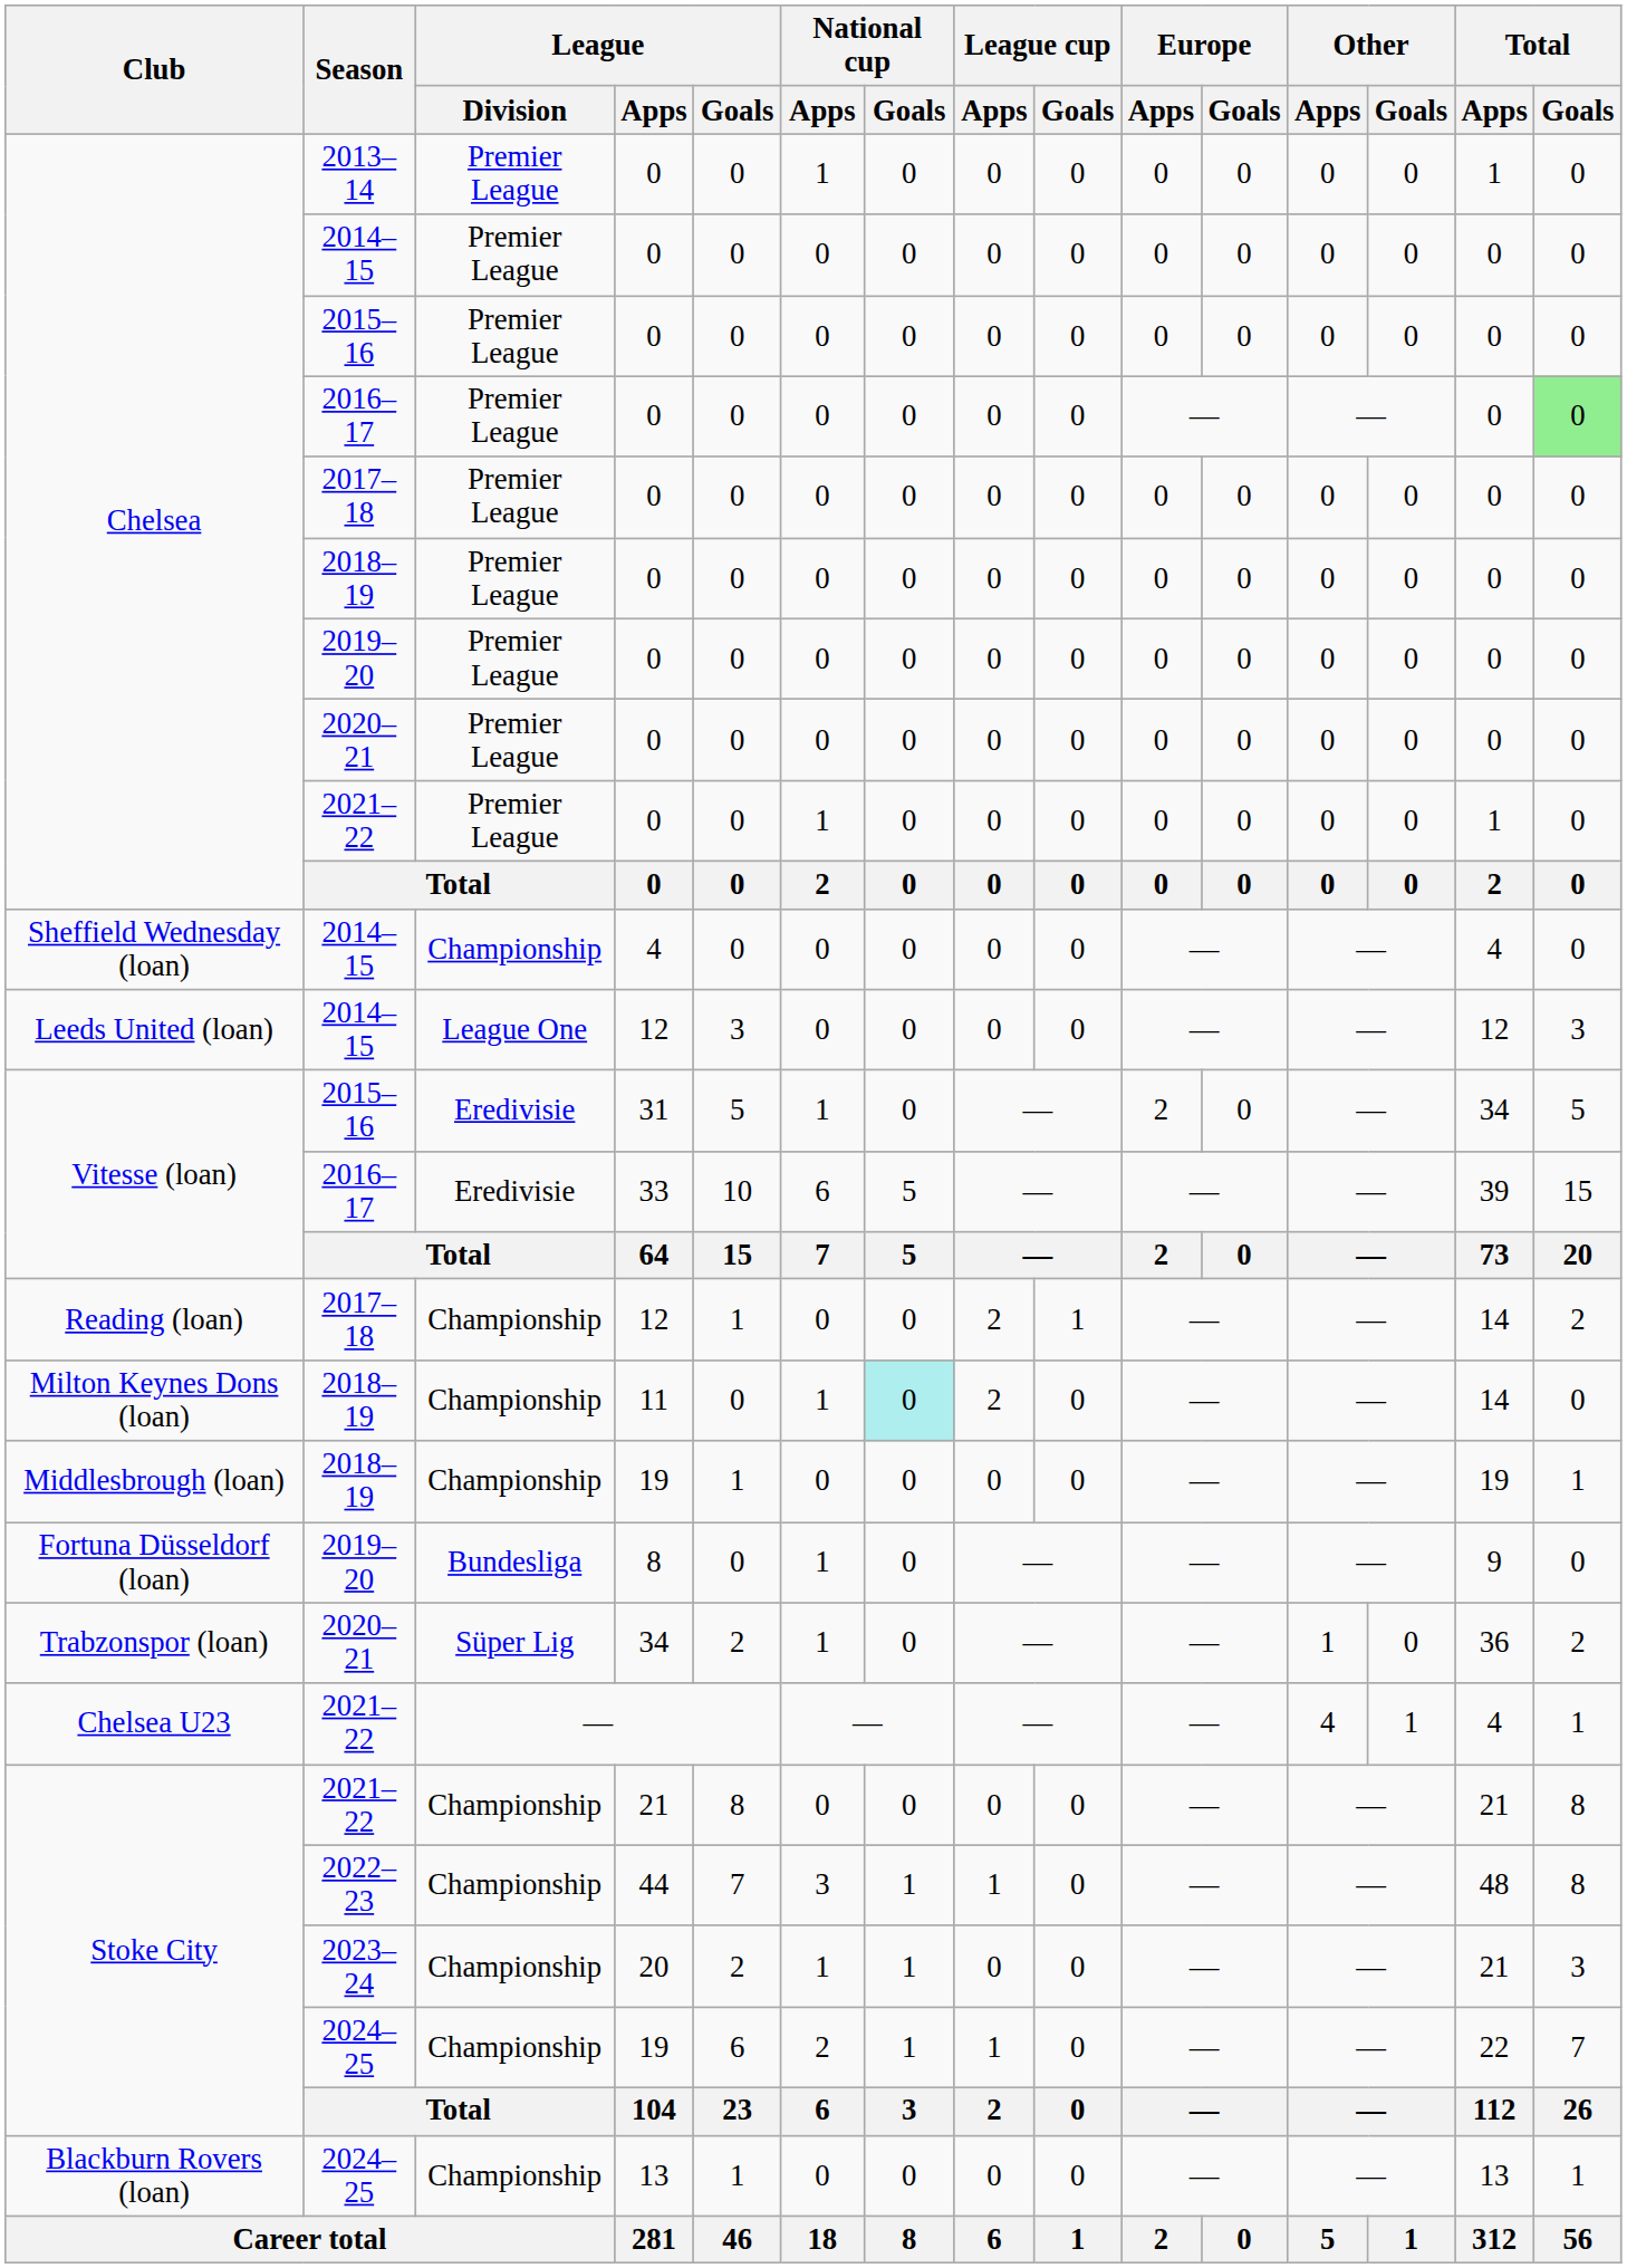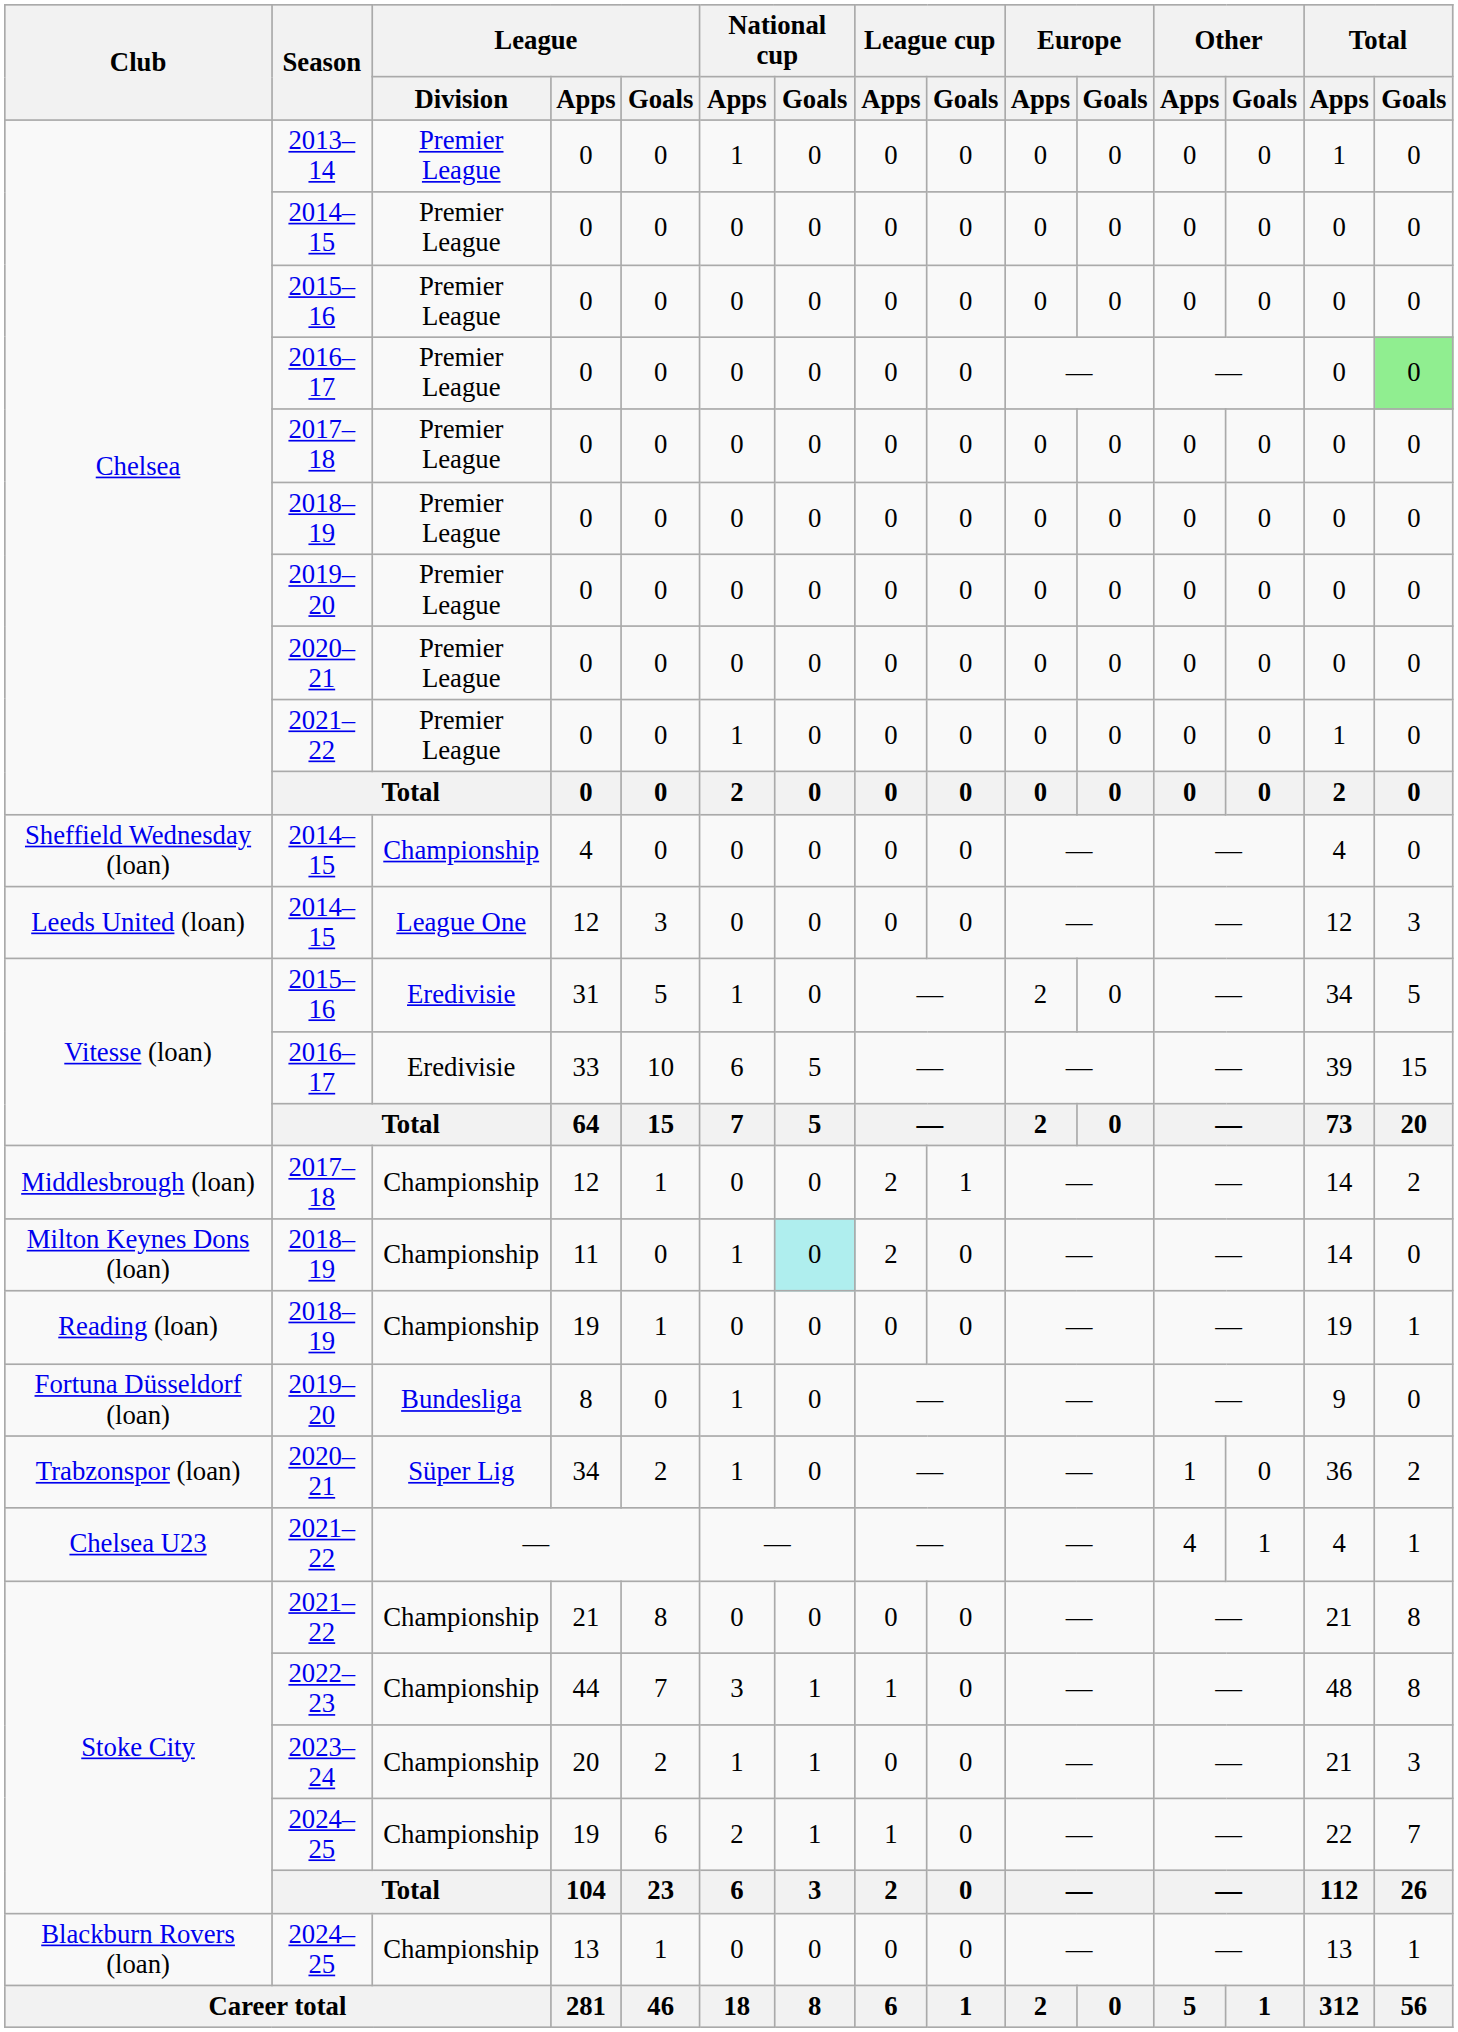 <table class="wikitable" style="text-align:center">
 <tr>
 <th rowspan="2">Club</th>
 <th rowspan="2">Season</th>
 <th colspan="3">League</th>
 <th colspan="2">National cup</th>
 <th colspan="2">League cup</th>
 <th colspan="2">Europe</th>
 <th colspan="2">Other</th>
 <th colspan="2">Total</th>
 </tr>
 <tr>
 <th>Division</th>
 <th>Apps</th>
 <th>Goals</th>
 <th>Apps</th>
 <th>Goals</th>
 <th>Apps</th>
 <th>Goals</th>
 <th>Apps</th>
 <th>Goals</th>
 <th>Apps</th>
 <th>Goals</th>
 <th>Apps</th>
 <th>Goals</th>
 </tr>
 <tr>
 <td rowspan="10"><a href='#'>Chelsea</a></td>
 <td><a href='#'>2013–14</a></td>
 <td><a href='#'>Premier League</a></td>
 <td>0</td>
 <td>0</td>
 <td>1</td>
 <td>0</td>
 <td>0</td>
 <td>0</td>
 <td>0</td>
 <td>0</td>
 <td>0</td>
 <td>0</td>
 <td>1</td>
 <td>0</td>
 </tr>
 <tr>
 <td><a href='#'>2014–15</a></td>
 <td>Premier League</td>
 <td>0</td>
 <td>0</td>
 <td>0</td>
 <td>0</td>
 <td>0</td>
 <td>0</td>
 <td>0</td>
 <td>0</td>
 <td>0</td>
 <td>0</td>
 <td>0</td>
 <td>0</td>
 </tr>
 <tr>
 <td><a href='#'>2015–16</a></td>
 <td>Premier League</td>
 <td>0</td>
 <td>0</td>
 <td>0</td>
 <td>0</td>
 <td>0</td>
 <td>0</td>
 <td>0</td>
 <td>0</td>
 <td>0</td>
 <td>0</td>
 <td>0</td>
 <td>0</td>
 </tr>
 <tr>
 <td><a href='#'>2016–17</a></td>
 <td>Premier League</td>
 <td>0</td>
 <td>0</td>
 <td>0</td>
 <td>0</td>
 <td>0</td>
 <td>0</td>
 <td colspan="2">—</td>
 <td colspan="2">—</td>
 <td>0</td>
 <td style="background: lightgreen;">0</td>
 </tr>
 <tr>
 <td><a href='#'>2017–18</a></td>
 <td>Premier League</td>
 <td>0</td>
 <td>0</td>
 <td>0</td>
 <td>0</td>
 <td>0</td>
 <td>0</td>
 <td>0</td>
 <td>0</td>
 <td>0</td>
 <td>0</td>
 <td>0</td>
 <td>0</td>
 </tr>
 <tr>
 <td><a href='#'>2018–19</a></td>
 <td>Premier League</td>
 <td>0</td>
 <td>0</td>
 <td>0</td>
 <td>0</td>
 <td>0</td>
 <td>0</td>
 <td>0</td>
 <td>0</td>
 <td>0</td>
 <td>0</td>
 <td>0</td>
 <td>0</td>
 </tr>
 <tr>
 <td><a href='#'>2019–20</a></td>
 <td>Premier League</td>
 <td>0</td>
 <td>0</td>
 <td>0</td>
 <td>0</td>
 <td>0</td>
 <td>0</td>
 <td>0</td>
 <td>0</td>
 <td>0</td>
 <td>0</td>
 <td>0</td>
 <td>0</td>
 </tr>
 <tr>
 <td><a href='#'>2020–21</a></td>
 <td>Premier League</td>
 <td>0</td>
 <td>0</td>
 <td>0</td>
 <td>0</td>
 <td>0</td>
 <td>0</td>
 <td>0</td>
 <td>0</td>
 <td>0</td>
 <td>0</td>
 <td>0</td>
 <td>0</td>
 </tr>
 <tr>
 <td><a href='#'>2021–22</a></td>
 <td>Premier League</td>
 <td>0</td>
 <td>0</td>
 <td>1</td>
 <td>0</td>
 <td>0</td>
 <td>0</td>
 <td>0</td>
 <td>0</td>
 <td>0</td>
 <td>0</td>
 <td>1</td>
 <td>0</td>
 </tr>
 <tr>
 <th colspan=2>Total</th>
 <th>0</th>
 <th>0</th>
 <th>2</th>
 <th>0</th>
 <th>0</th>
 <th>0</th>
 <th>0</th>
 <th>0</th>
 <th>0</th>
 <th>0</th>
 <th>2</th>
 <th>0</th>
 </tr>
 <tr>
 <td><a href='#'>Sheffield Wednesday</a> (loan)</td>
 <td><a href='#'>2014–15</a></td>
 <td><a href='#'>Championship</a></td>
 <td>4</td>
 <td>0</td>
 <td>0</td>
 <td>0</td>
 <td>0</td>
 <td>0</td>
 <td colspan="2">—</td>
 <td colspan="2">—</td>
 <td>4</td>
 <td>0</td>
 </tr>
 <tr>
 <td><a href='#'>Leeds United</a> (loan)</td>
 <td><a href='#'>2014–15</a></td>
 <td><a href='#'>League One</a></td>
 <td>12</td>
 <td>3</td>
 <td>0</td>
 <td>0</td>
 <td>0</td>
 <td>0</td>
 <td colspan="2">—</td>
 <td colspan="2">—</td>
 <td>12</td>
 <td>3</td>
 </tr>
 <tr>
 <td rowspan="3"><a href='#'>Vitesse</a> (loan)</td>
 <td><a href='#'>2015–16</a></td>
 <td><a href='#'>Eredivisie</a></td>
 <td>31</td>
 <td>5</td>
 <td>1</td>
 <td>0</td>
 <td colspan="2">—</td>
 <td>2</td>
 <td>0</td>
 <td colspan="2">—</td>
 <td>34</td>
 <td>5</td>
 </tr>
 <tr>
 <td><a href='#'>2016–17</a></td>
 <td>Eredivisie</td>
 <td>33</td>
 <td>10</td>
 <td>6</td>
 <td>5</td>
 <td colspan="2">—</td>
 <td colspan="2">—</td>
 <td colspan="2">—</td>
 <td>39</td>
 <td>15</td>
 </tr>
 <tr>
 <th colspan=2>Total</th>
 <th>64</th>
 <th>15</th>
 <th>7</th>
 <th>5</th>
 <th colspan="2">—</th>
 <th>2</th>
 <th>0</th>
 <th colspan="2">—</th>
 <th>73</th>
 <th>20</th>
 </tr>
 <tr>
-<td><a href='#'>Reading</a> (loan)</td>
+<td><a href='#'>Middlesbrough</a> (loan)</td>
 <td><a href='#'>2017–18</a></td>
 <td>Championship</td>
 <td>12</td>
 <td>1</td>
 <td>0</td>
 <td>0</td>
 <td>2</td>
 <td>1</td>
 <td colspan="2">—</td>
 <td colspan="2">—</td>
 <td>14</td>
 <td>2</td>
 </tr>
 <tr>
 <td><a href='#'>Milton Keynes Dons</a> (loan)</td>
 <td><a href='#'>2018–19</a></td>
 <td>Championship</td>
 <td>11</td>
 <td>0</td>
 <td>1</td>
 <td style="background: paleturquoise;">0</td>
 <td>2</td>
 <td>0</td>
 <td colspan="2">—</td>
 <td colspan="2">—</td>
 <td>14</td>
 <td>0</td>
 </tr>
 <tr>
-<td><a href='#'>Middlesbrough</a> (loan)</td>
+<td><a href='#'>Reading</a> (loan)</td>
 <td><a href='#'>2018–19</a></td>
 <td>Championship</td>
 <td>19</td>
 <td>1</td>
 <td>0</td>
 <td>0</td>
 <td>0</td>
 <td>0</td>
 <td colspan="2">—</td>
 <td colspan="2">—</td>
 <td>19</td>
 <td>1</td>
 </tr>
 <tr>
 <td><a href='#'>Fortuna Düsseldorf</a> (loan)</td>
 <td><a href='#'>2019–20</a></td>
 <td><a href='#'>Bundesliga</a></td>
 <td>8</td>
 <td>0</td>
 <td>1</td>
 <td>0</td>
 <td colspan="2">—</td>
 <td colspan="2">—</td>
 <td colspan="2">—</td>
 <td>9</td>
 <td>0</td>
 </tr>
 <tr>
 <td><a href='#'>Trabzonspor</a> (loan)</td>
 <td><a href='#'>2020–21</a></td>
 <td><a href='#'>Süper Lig</a></td>
 <td>34</td>
 <td>2</td>
 <td>1</td>
 <td>0</td>
 <td colspan="2">—</td>
 <td colspan="2">—</td>
 <td>1</td>
 <td>0</td>
 <td>36</td>
 <td>2</td>
 </tr>
 <tr>
 <td><a href='#'>Chelsea U23</a></td>
 <td><a href='#'>2021–22</a></td>
 <td colspan=3>—</td>
 <td colspan=2>—</td>
 <td colspan=2>—</td>
 <td colspan=2>—</td>
 <td>4</td>
 <td>1</td>
 <td>4</td>
 <td>1</td>
 </tr>
 <tr>
 <td rowspan=5><a href='#'>Stoke City</a></td>
 <td><a href='#'>2021–22</a></td>
 <td>Championship</td>
 <td>21</td>
 <td>8</td>
 <td>0</td>
 <td>0</td>
 <td>0</td>
 <td>0</td>
 <td colspan="2">—</td>
 <td colspan="2">—</td>
 <td>21</td>
 <td>8</td>
 </tr>
 <tr>
 <td><a href='#'>2022–23</a></td>
 <td>Championship</td>
 <td>44</td>
 <td>7</td>
 <td>3</td>
 <td>1</td>
 <td>1</td>
 <td>0</td>
 <td colspan="2">—</td>
 <td colspan="2">—</td>
 <td>48</td>
 <td>8</td>
 </tr>
 <tr>
 <td><a href='#'>2023–24</a></td>
 <td>Championship</td>
 <td>20</td>
 <td>2</td>
 <td>1</td>
 <td>1</td>
 <td>0</td>
 <td>0</td>
 <td colspan="2">—</td>
 <td colspan="2">—</td>
 <td>21</td>
 <td>3</td>
 </tr>
 <tr>
 <td><a href='#'>2024–25</a></td>
 <td>Championship</td>
 <td>19</td>
 <td>6</td>
 <td>2</td>
 <td>1</td>
 <td>1</td>
 <td>0</td>
 <td colspan="2">—</td>
 <td colspan="2">—</td>
 <td>22</td>
 <td>7</td>
 </tr>
 <tr>
 <th colspan=2>Total</th>
 <th>104</th>
 <th>23</th>
 <th>6</th>
 <th>3</th>
 <th>2</th>
 <th>0</th>
 <th colspan="2">—</th>
 <th colspan="2">—</th>
 <th>112</th>
 <th>26</th>
 </tr>
 <tr>
 <td><a href='#'>Blackburn Rovers</a> (loan)</td>
 <td><a href='#'>2024–25</a></td>
 <td>Championship</td>
 <td>13</td>
 <td>1</td>
 <td>0</td>
 <td>0</td>
 <td>0</td>
 <td>0</td>
 <td colspan="2">—</td>
 <td colspan="2">—</td>
 <td>13</td>
 <td>1</td>
 </tr>
 <tr>
 <th colspan="3">Career total</th>
 <th>281</th>
 <th>46</th>
 <th>18</th>
 <th>8</th>
 <th>6</th>
 <th>1</th>
 <th>2</th>
 <th>0</th>
 <th>5</th>
 <th>1</th>
 <th>312</th>
 <th>56</th>
 </tr>
 </table>
